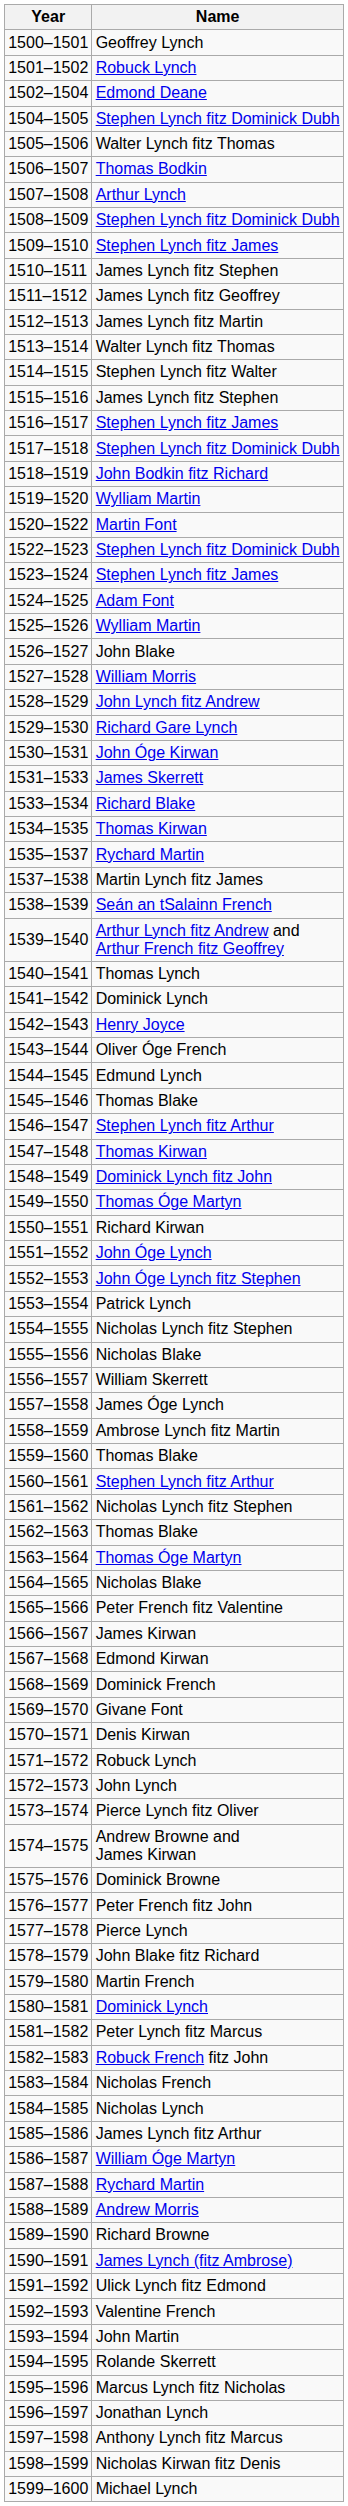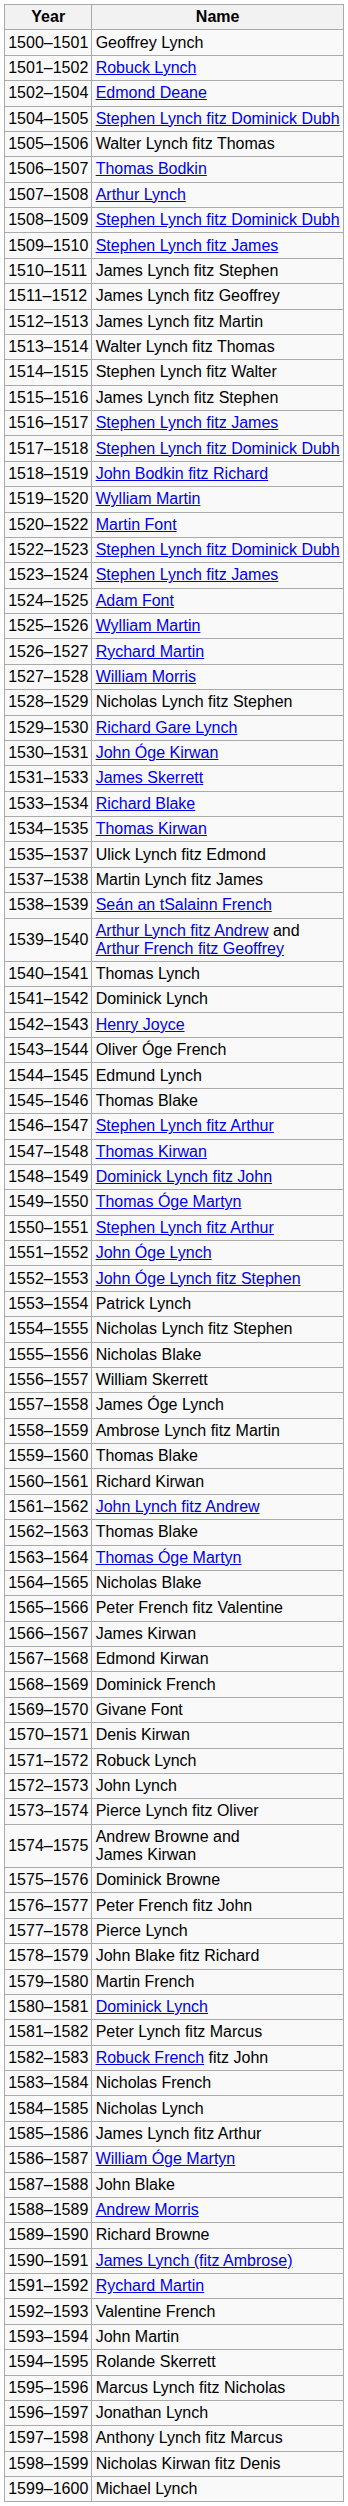 <table class="wikitable">
 <tr>
 <th>Year</th>
 <th>Name</th>
 </tr>
 <tr>
 <td>1500–1501</td>
 <td>Geoffrey Lynch</td>
 </tr>
 <tr>
 <td>1501–1502</td>
 <td><a href='#'>Robuck Lynch</a></td>
 </tr>
 <tr>
 <td>1502–1504</td>
 <td><a href='#'>Edmond Deane</a></td>
 </tr>
 <tr>
 <td>1504–1505</td>
 <td><a href='#'>Stephen Lynch fitz Dominick Dubh</a></td>
 </tr>
 <tr>
 <td>1505–1506</td>
 <td>Walter Lynch fitz Thomas</td>
 </tr>
 <tr>
 <td>1506–1507</td>
 <td><a href='#'>Thomas Bodkin</a></td>
 </tr>
 <tr>
 <td>1507–1508</td>
 <td><a href='#'>Arthur Lynch</a></td>
 </tr>
 <tr>
 <td>1508–1509</td>
 <td><a href='#'>Stephen Lynch fitz Dominick Dubh</a></td>
 </tr>
 <tr>
 <td>1509–1510</td>
 <td><a href='#'>Stephen Lynch fitz James</a></td>
 </tr>
 <tr>
 <td>1510–1511</td>
 <td>James Lynch fitz Stephen</td>
 </tr>
 <tr>
 <td>1511–1512</td>
 <td>James Lynch fitz Geoffrey</td>
 </tr>
 <tr>
 <td>1512–1513</td>
 <td>James Lynch fitz Martin</td>
 </tr>
 <tr>
 <td>1513–1514</td>
 <td>Walter Lynch fitz Thomas</td>
 </tr>
 <tr>
 <td>1514–1515</td>
 <td>Stephen Lynch fitz Walter</td>
 </tr>
 <tr>
 <td>1515–1516</td>
 <td>James Lynch fitz Stephen</td>
 </tr>
 <tr>
 <td>1516–1517</td>
 <td><a href='#'>Stephen Lynch fitz James</a></td>
 </tr>
 <tr>
 <td>1517–1518</td>
 <td><a href='#'>Stephen Lynch fitz Dominick Dubh</a></td>
 </tr>
 <tr>
 <td>1518–1519</td>
 <td><a href='#'>John Bodkin fitz Richard</a></td>
 </tr>
 <tr>
 <td>1519–1520</td>
 <td><a href='#'>Wylliam Martin</a></td>
 </tr>
 <tr>
 <td>1520–1522</td>
 <td><a href='#'>Martin Font</a></td>
 </tr>
 <tr>
 <td>1522–1523</td>
 <td><a href='#'>Stephen Lynch fitz Dominick Dubh</a></td>
 </tr>
 <tr>
 <td>1523–1524</td>
 <td><a href='#'>Stephen Lynch fitz James</a></td>
 </tr>
 <tr>
 <td>1524–1525</td>
 <td><a href='#'>Adam Font</a></td>
 </tr>
 <tr>
 <td>1525–1526</td>
 <td><a href='#'>Wylliam Martin</a></td>
 </tr>
 <tr>
 <td>1526–1527</td>
-<td>John Blake</td>
+<td><a href='#'>Rychard Martin</a></td>
 </tr>
 <tr>
 <td>1527–1528</td>
 <td><a href='#'>William Morris</a></td>
 </tr>
 <tr>
 <td>1528–1529</td>
-<td><a href='#'>John Lynch fitz Andrew</a></td>
+<td>Nicholas Lynch fitz Stephen</td>
 </tr>
 <tr>
 <td>1529–1530</td>
 <td><a href='#'>Richard Gare Lynch</a></td>
 </tr>
 <tr>
 <td>1530–1531</td>
 <td><a href='#'>John Óge Kirwan</a></td>
 </tr>
 <tr>
 <td>1531–1533</td>
 <td><a href='#'>James Skerrett</a></td>
 </tr>
 <tr>
 <td>1533–1534</td>
 <td><a href='#'>Richard Blake</a></td>
 </tr>
 <tr>
 <td>1534–1535</td>
 <td><a href='#'>Thomas Kirwan</a></td>
 </tr>
 <tr>
 <td>1535–1537</td>
-<td><a href='#'>Rychard Martin</a></td>
+<td>Ulick Lynch fitz Edmond</td>
 </tr>
 <tr>
 <td>1537–1538</td>
 <td>Martin Lynch fitz James</td>
 </tr>
 <tr>
 <td>1538–1539</td>
 <td><a href='#'>Seán an tSalainn French</a></td>
 </tr>
 <tr>
 <td>1539–1540</td>
 <td><a href='#'>Arthur Lynch fitz Andrew</a> and<br><a href='#'>Arthur French fitz Geoffrey</a></td>
 </tr>
 <tr>
 <td>1540–1541</td>
 <td>Thomas Lynch</td>
 </tr>
 <tr>
 <td>1541–1542</td>
 <td>Dominick Lynch</td>
 </tr>
 <tr>
 <td>1542–1543</td>
 <td><a href='#'>Henry Joyce</a></td>
 </tr>
 <tr>
 <td>1543–1544</td>
 <td>Oliver Óge French</td>
 </tr>
 <tr>
 <td>1544–1545</td>
 <td>Edmund Lynch</td>
 </tr>
 <tr>
 <td>1545–1546</td>
 <td>Thomas Blake</td>
 </tr>
 <tr>
 <td>1546–1547</td>
 <td><a href='#'>Stephen Lynch fitz Arthur</a></td>
 </tr>
 <tr>
 <td>1547–1548</td>
 <td><a href='#'>Thomas Kirwan</a></td>
 </tr>
 <tr>
 <td>1548–1549</td>
 <td><a href='#'>Dominick Lynch fitz John</a></td>
 </tr>
 <tr>
 <td>1549–1550</td>
 <td><a href='#'>Thomas Óge Martyn</a></td>
 </tr>
 <tr>
 <td>1550–1551</td>
-<td>Richard Kirwan</td>
+<td><a href='#'>Stephen Lynch fitz Arthur</a></td>
 </tr>
 <tr>
 <td>1551–1552</td>
 <td><a href='#'>John Óge Lynch</a></td>
 </tr>
 <tr>
 <td>1552–1553</td>
 <td><a href='#'>John Óge Lynch fitz Stephen</a></td>
 </tr>
 <tr>
 <td>1553–1554</td>
 <td>Patrick Lynch</td>
 </tr>
 <tr>
 <td>1554–1555</td>
 <td>Nicholas Lynch fitz Stephen</td>
 </tr>
 <tr>
 <td>1555–1556</td>
 <td>Nicholas Blake</td>
 </tr>
 <tr>
 <td>1556–1557</td>
 <td>William Skerrett</td>
 </tr>
 <tr>
 <td>1557–1558</td>
 <td>James Óge Lynch</td>
 </tr>
 <tr>
 <td>1558–1559</td>
 <td>Ambrose Lynch fitz Martin</td>
 </tr>
 <tr>
 <td>1559–1560</td>
 <td>Thomas Blake</td>
 </tr>
 <tr>
 <td>1560–1561</td>
-<td><a href='#'>Stephen Lynch fitz Arthur</a></td>
+<td>Richard Kirwan</td>
 </tr>
 <tr>
 <td>1561–1562</td>
-<td>Nicholas Lynch fitz Stephen</td>
+<td><a href='#'>John Lynch fitz Andrew</a></td>
 </tr>
 <tr>
 <td>1562–1563</td>
 <td>Thomas Blake</td>
 </tr>
 <tr>
 <td>1563–1564</td>
 <td><a href='#'>Thomas Óge Martyn</a></td>
 </tr>
 <tr>
 <td>1564–1565</td>
 <td>Nicholas Blake</td>
 </tr>
 <tr>
 <td>1565–1566</td>
 <td>Peter French fitz Valentine</td>
 </tr>
 <tr>
 <td>1566–1567</td>
 <td>James Kirwan</td>
 </tr>
 <tr>
 <td>1567–1568</td>
 <td>Edmond Kirwan</td>
 </tr>
 <tr>
 <td>1568–1569</td>
 <td>Dominick French</td>
 </tr>
 <tr>
 <td>1569–1570</td>
 <td>Givane Font</td>
 </tr>
 <tr>
 <td>1570–1571</td>
 <td>Denis Kirwan</td>
 </tr>
 <tr>
 <td>1571–1572</td>
 <td>Robuck Lynch</td>
 </tr>
 <tr>
 <td>1572–1573</td>
 <td>John Lynch</td>
 </tr>
 <tr>
 <td>1573–1574</td>
 <td>Pierce Lynch fitz Oliver</td>
 </tr>
 <tr>
 <td>1574–1575</td>
 <td>Andrew Browne and<br>James Kirwan</td>
 </tr>
 <tr>
 <td>1575–1576</td>
 <td>Dominick Browne</td>
 </tr>
 <tr>
 <td>1576–1577</td>
 <td>Peter French fitz John</td>
 </tr>
 <tr>
 <td>1577–1578</td>
 <td>Pierce Lynch</td>
 </tr>
 <tr>
 <td>1578–1579</td>
 <td>John Blake fitz Richard</td>
 </tr>
 <tr>
 <td>1579–1580</td>
 <td>Martin French</td>
 </tr>
 <tr>
 <td>1580–1581</td>
 <td><a href='#'>Dominick Lynch</a></td>
 </tr>
 <tr>
 <td>1581–1582</td>
 <td>Peter Lynch fitz Marcus</td>
 </tr>
 <tr>
 <td>1582–1583</td>
 <td><a href='#'>Robuck French</a> fitz John</td>
 </tr>
 <tr>
 <td>1583–1584</td>
 <td>Nicholas French</td>
 </tr>
 <tr>
 <td>1584–1585</td>
 <td>Nicholas Lynch</td>
 </tr>
 <tr>
 <td>1585–1586</td>
 <td>James Lynch fitz Arthur</td>
 </tr>
 <tr>
 <td>1586–1587</td>
 <td><a href='#'>William Óge Martyn</a></td>
 </tr>
 <tr>
 <td>1587–1588</td>
-<td><a href='#'>Rychard Martin</a></td>
+<td>John Blake</td>
 </tr>
 <tr>
 <td>1588–1589</td>
 <td><a href='#'>Andrew Morris</a></td>
 </tr>
 <tr>
 <td>1589–1590</td>
 <td>Richard Browne</td>
 </tr>
 <tr>
 <td>1590–1591</td>
 <td><a href='#'>James Lynch (fitz Ambrose)</a></td>
 </tr>
 <tr>
 <td>1591–1592</td>
-<td>Ulick Lynch fitz Edmond</td>
+<td><a href='#'>Rychard Martin</a></td>
 </tr>
 <tr>
 <td>1592–1593</td>
 <td>Valentine French</td>
 </tr>
 <tr>
 <td>1593–1594</td>
 <td>John Martin</td>
 </tr>
 <tr>
 <td>1594–1595</td>
 <td>Rolande Skerrett</td>
 </tr>
 <tr>
 <td>1595–1596</td>
 <td>Marcus Lynch fitz Nicholas</td>
 </tr>
 <tr>
 <td>1596–1597</td>
 <td>Jonathan Lynch</td>
 </tr>
 <tr>
 <td>1597–1598</td>
 <td>Anthony Lynch fitz Marcus</td>
 </tr>
 <tr>
 <td>1598–1599</td>
 <td>Nicholas Kirwan fitz Denis</td>
 </tr>
 <tr>
 <td>1599–1600</td>
 <td>Michael Lynch</td>
 </tr>
 </table>
